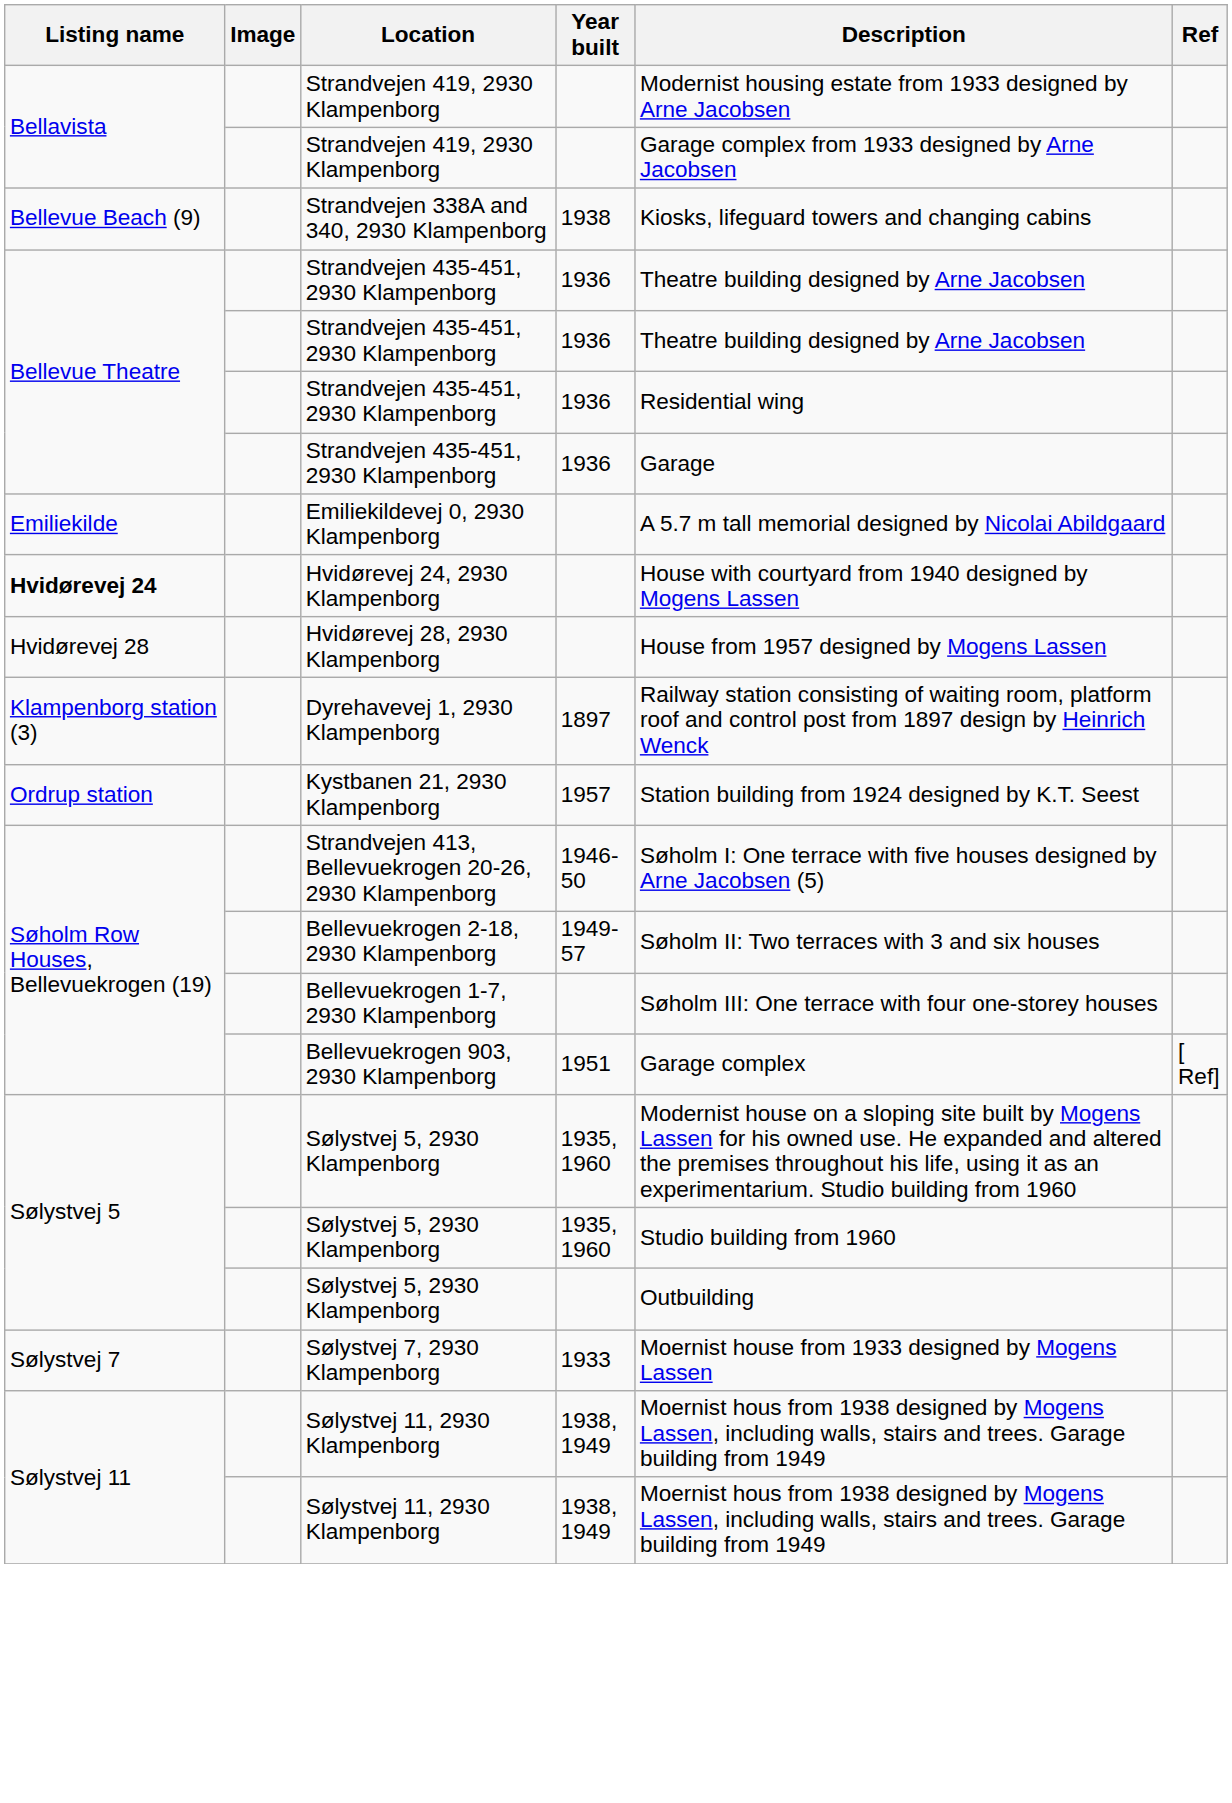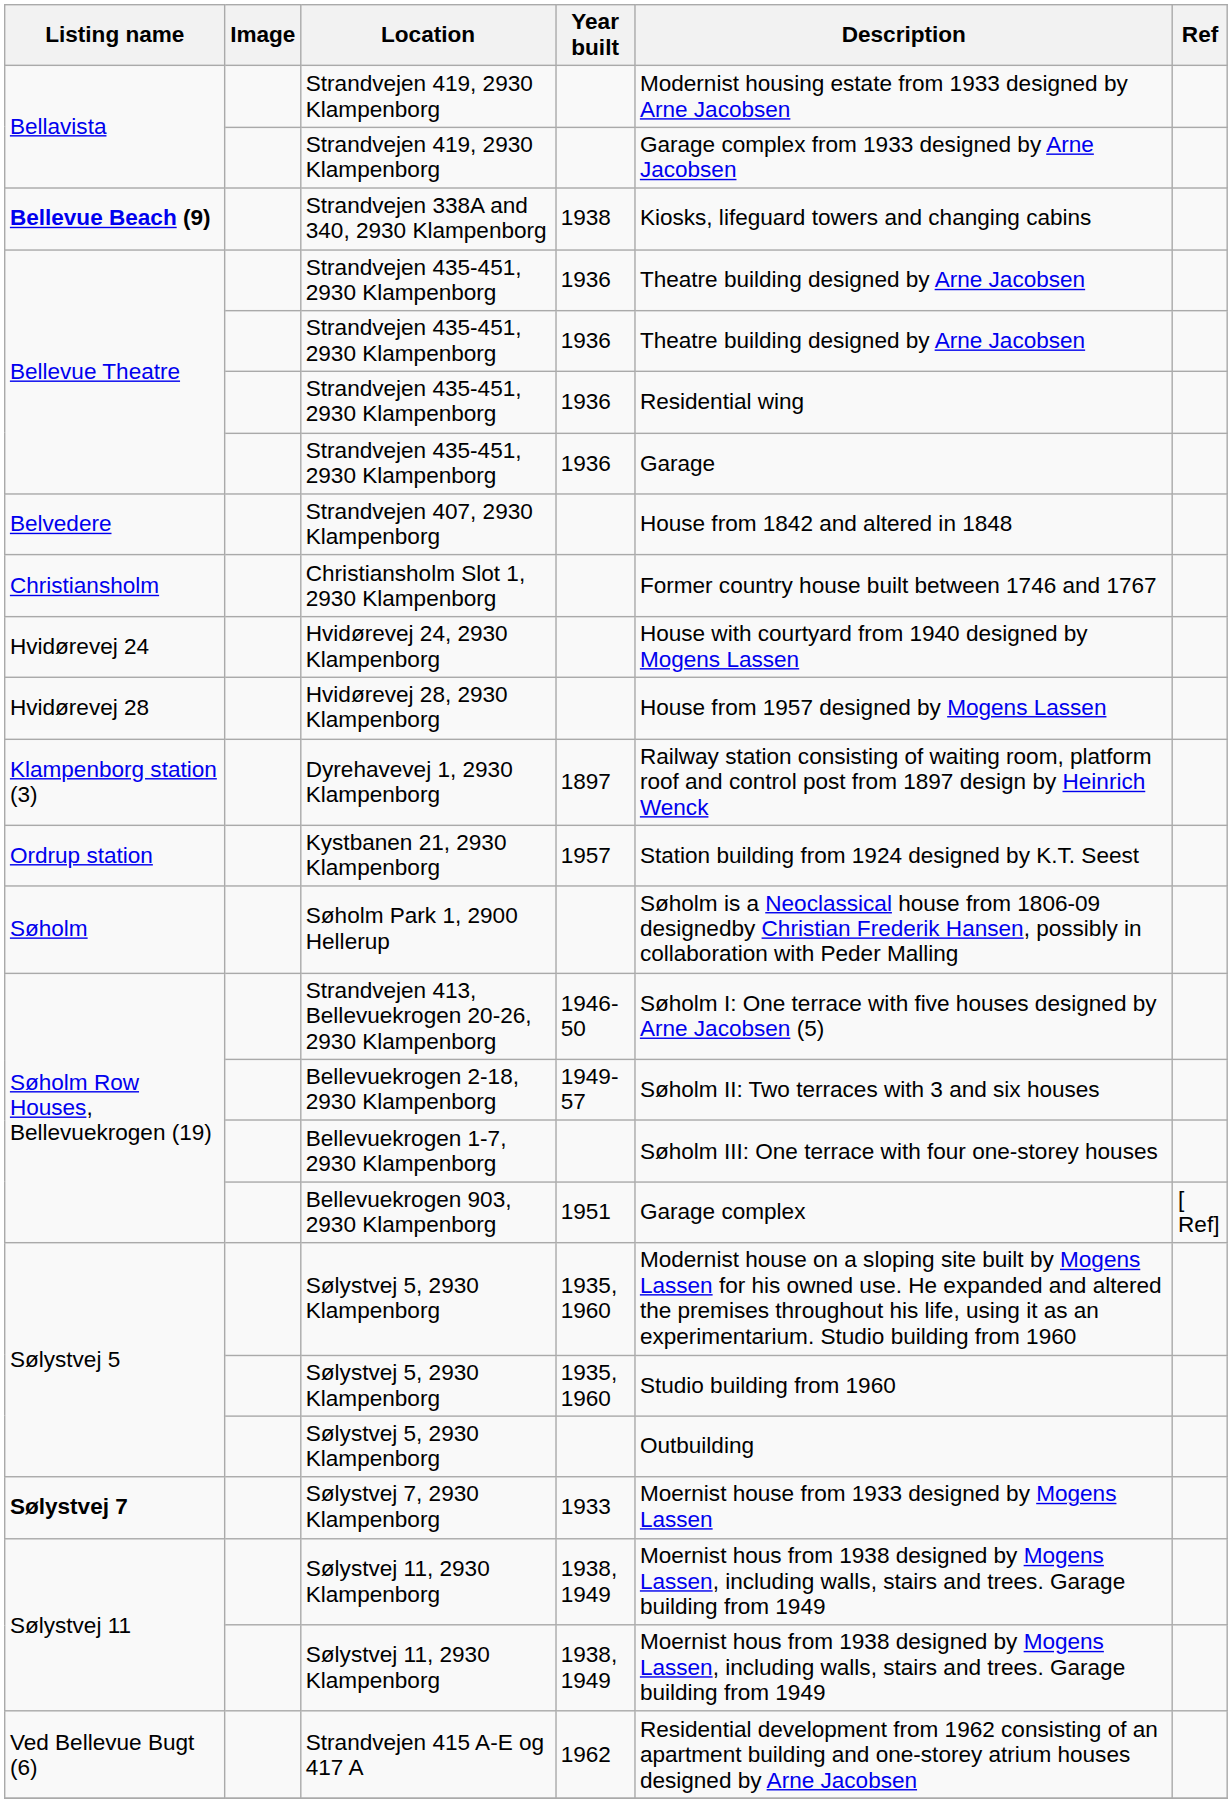 <table class="wikitable sortable">
 <tr>
 <th>Listing name</th>
 <th>Image</th>
 <th>Location</th>
 <th>Year built</th>
 <th>Description</th>
 <th>Ref</th>
 </tr>
 <tr>
 <td rowspan="2"><a href='#'>Bellavista</a></td>
 <td></td>
 <td>Strandvejen 419, 2930 Klampenborg</td>
 <td></td>
 <td>Modernist housing estate from 1933 designed by <a href='#'>Arne Jacobsen</a></td>
 <td></td>
 </tr>
 <tr>
 <td></td>
 <td>Strandvejen 419, 2930 Klampenborg</td>
 <td></td>
 <td>Garage complex from 1933 designed by <a href='#'>Arne Jacobsen</a></td>
 <td></td>
 </tr>
 <tr>
-<td><a href='#'>Bellevue Beach</a> (9)</td>
+<td><strong><a href='#'>Bellevue Beach</a> (9)</strong></td>
 <td></td>
 <td>Strandvejen 338A and 340, 2930 Klampenborg</td>
 <td>1938</td>
 <td>Kiosks, lifeguard towers and changing cabins</td>
 <td></td>
 </tr>
 <tr>
 <td rowspan="4"><a href='#'>Bellevue Theatre</a></td>
 <td></td>
 <td>Strandvejen 435-451, 2930 Klampenborg</td>
 <td>1936</td>
 <td>Theatre building designed by <a href='#'>Arne Jacobsen</a></td>
 <td></td>
 </tr>
 <tr>
 <td></td>
 <td>Strandvejen 435-451, 2930 Klampenborg</td>
 <td>1936</td>
 <td>Theatre building designed by <a href='#'>Arne Jacobsen</a></td>
 <td></td>
 </tr>
 <tr>
 <td></td>
 <td>Strandvejen 435-451, 2930 Klampenborg</td>
 <td>1936</td>
 <td>Residential wing</td>
 <td></td>
 </tr>
 <tr>
 <td></td>
 <td>Strandvejen 435-451, 2930 Klampenborg</td>
 <td>1936</td>
 <td>Garage</td>
 <td></td>
 </tr>
 <tr>
-<td><a href='#'>Emiliekilde</a></td>
+<td><a href='#'>Belvedere</a></td>
 <td></td>
-<td>Emiliekildevej 0, 2930 Klampenborg</td>
+<td>Strandvejen 407, 2930 Klampenborg</td>
 <td></td>
-<td>A 5.7 m tall memorial designed by <a href='#'>Nicolai Abildgaard</a></td>
+<td>House from 1842 and altered in 1848</td>
 <td></td>
 </tr>
 <tr>
-<td><strong>Hvidørevej 24</strong></td>
+<td><a href='#'>Christiansholm</a></td>
+<td></td>
+<td>Christiansholm Slot 1, 2930 Klampenborg</td>
+<td></td>
+<td>Former country house built between 1746 and 1767</td>
+<td></td>
+</tr>
+<tr>
+<td>Hvidørevej 24</td>
 <td></td>
 <td>Hvidørevej 24, 2930 Klampenborg</td>
 <td></td>
 <td>House with courtyard from 1940 designed by <a href='#'>Mogens Lassen</a></td>
 <td></td>
 </tr>
 <tr>
 <td>Hvidørevej 28</td>
 <td></td>
 <td>Hvidørevej 28, 2930 Klampenborg</td>
 <td></td>
 <td>House from 1957 designed by <a href='#'>Mogens Lassen</a></td>
 <td></td>
 </tr>
 <tr>
 <td><a href='#'>Klampenborg station</a> (3)</td>
 <td></td>
 <td>Dyrehavevej 1, 2930 Klampenborg</td>
 <td>1897</td>
 <td>Railway station consisting of waiting room, platform roof and control post  from 1897 design by <a href='#'>Heinrich Wenck</a></td>
 <td></td>
 </tr>
 <tr>
 <td><a href='#'>Ordrup station</a></td>
 <td></td>
 <td>Kystbanen 21, 2930 Klampenborg</td>
 <td>1957</td>
 <td>Station building from 1924 designed by K.T. Seest</td>
+<td></td>
+</tr>
+<tr>
+<td><a href='#'>Søholm</a></td>
+<td></td>
+<td>Søholm Park 1, 2900 Hellerup</td>
+<td></td>
+<td>Søholm is a <a href='#'>Neoclassical</a> house from 1806-09 designedby <a href='#'>Christian Frederik Hansen</a>, possibly in collaboration with Peder Malling</td>
 <td></td>
 </tr>
 <tr>
 <td rowspan="4"><a href='#'>Søholm Row Houses</a>, Bellevuekrogen (19)</td>
 <td></td>
 <td>Strandvejen 413, Bellevuekrogen 20-26, 2930 Klampenborg</td>
 <td>1946-50</td>
 <td>Søholm I: One terrace with five houses designed by <a href='#'>Arne Jacobsen</a>  (5)</td>
 <td></td>
 </tr>
 <tr>
 <td></td>
 <td>Bellevuekrogen 2-18, 2930 Klampenborg</td>
 <td>1949-57</td>
 <td>Søholm II: Two terraces with 3 and six houses</td>
 <td></td>
 </tr>
 <tr>
 <td></td>
 <td>Bellevuekrogen 1-7, 2930 Klampenborg</td>
 <td></td>
 <td>Søholm III: One terrace with four one-storey houses</td>
 <td></td>
 </tr>
 <tr>
 <td></td>
 <td>Bellevuekrogen 903, 2930 Klampenborg</td>
 <td>1951</td>
 <td>Garage complex</td>
 <td>[  Ref]</td>
 </tr>
 <tr>
 <td rowspan="3">Sølystvej 5</td>
 <td></td>
 <td>Sølystvej 5, 2930 Klampenborg</td>
 <td>1935, 1960</td>
 <td>Modernist house on a sloping site built by <a href='#'>Mogens Lassen</a> for his owned use. He expanded and altered the premises throughout his life, using it as an experimentarium. Studio building from 1960</td>
 <td></td>
 </tr>
 <tr>
 <td></td>
 <td>Sølystvej 5, 2930 Klampenborg</td>
 <td>1935, 1960</td>
 <td>Studio building from 1960</td>
 <td></td>
 </tr>
 <tr>
 <td></td>
 <td>Sølystvej 5, 2930 Klampenborg</td>
 <td></td>
 <td>Outbuilding</td>
 <td></td>
 </tr>
 <tr>
-<td>Sølystvej 7</td>
+<td><strong>Sølystvej 7</strong></td>
 <td></td>
 <td>Sølystvej 7, 2930 Klampenborg</td>
 <td>1933</td>
 <td>Moernist house from 1933 designed by <a href='#'>Mogens Lassen</a></td>
 <td></td>
 </tr>
 <tr>
 <td rowspan="2">Sølystvej 11</td>
 <td></td>
 <td>Sølystvej 11, 2930 Klampenborg</td>
 <td>1938, 1949</td>
 <td>Moernist hous from 1938 designed by <a href='#'>Mogens Lassen</a>, including walls, stairs and trees. Garage building from 1949</td>
 <td></td>
 </tr>
 <tr>
 <td></td>
 <td>Sølystvej 11, 2930 Klampenborg</td>
 <td>1938, 1949</td>
 <td>Moernist hous from 1938 designed by <a href='#'>Mogens Lassen</a>, including walls, stairs and trees. Garage building from 1949</td>
 <td></td>
 </tr>
 <tr>
+<td>Ved Bellevue Bugt (6)</td>
+<td></td>
+<td>Strandvejen 415 A-E og 417 A</td>
+<td>1962</td>
+<td>Residential development from 1962 consisting of an apartment building and one-storey atrium houses designed by <a href='#'>Arne Jacobsen</a></td>
+<td></td>
+</tr>
+<tr>
 </tr>
 </table>
